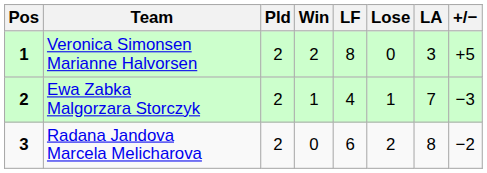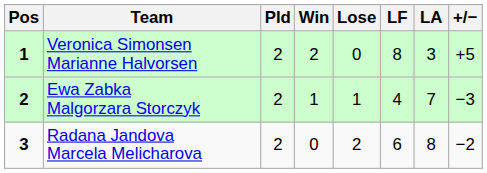 <table class="wikitable" style="font-size: 100%">
 <tr>
 <th width=20>Pos</th>
 <th width=200>Team</th>
 <th width=25>Pld</th>
 <th width=25>Win</th>
+<th width=25>Lose</th>
 <th width=25>LF</th>
-<th width=25>Lose</th>
 <th width=25>LA</th>
 <th width=25>+/−</th>
 </tr>
 <tr align=center style="background: #ccffcc;">
 <td><strong>1</strong></td>
 <td align="left"> <a href='#'>Veronica Simonsen</a><br> <a href='#'>Marianne Halvorsen</a></td>
 <td>2</td>
 <td>2</td>
+<td>0</td>
 <td>8</td>
-<td>0</td>
 <td>3</td>
 <td>+5</td>
 </tr>
 <tr align=center style="background: #ccffcc;">
 <td><strong>2</strong></td>
 <td align="left"> <a href='#'>Ewa Zabka</a><br> <a href='#'>Malgorzara Storczyk</a></td>
 <td>2</td>
 <td>1</td>
+<td>1</td>
 <td>4</td>
-<td>1</td>
 <td>7</td>
 <td>−3</td>
 </tr>
 <tr align=center>
 <td><strong>3</strong></td>
 <td align="left"> <a href='#'>Radana Jandova</a><br> <a href='#'>Marcela Melicharova</a></td>
 <td>2</td>
 <td>0</td>
+<td>2</td>
 <td>6</td>
-<td>2</td>
 <td>8</td>
 <td>−2</td>
 </tr>
 </table>
